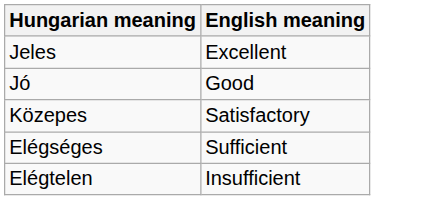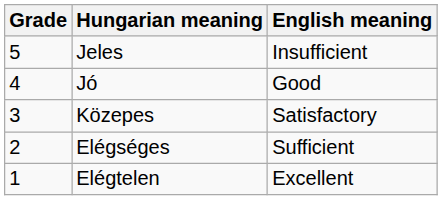 <table class="wikitable">
 <tr>
+<th>Grade</th>
 <th>Hungarian meaning</th>
 <th>English meaning</th>
 </tr>
 <tr>
+<td>5</td>
 <td>Jeles</td>
-<td>Excellent</td>
+<td>Insufficient</td>
 </tr>
 <tr>
+<td>4</td>
 <td>Jó</td>
 <td>Good</td>
 </tr>
 <tr>
+<td>3</td>
 <td>Közepes</td>
 <td>Satisfactory</td>
 </tr>
 <tr>
+<td>2</td>
 <td>Elégséges</td>
 <td>Sufficient</td>
 </tr>
 <tr>
+<td>1</td>
 <td>Elégtelen</td>
-<td>Insufficient</td>
+<td>Excellent</td>
 </tr>
 </table>
